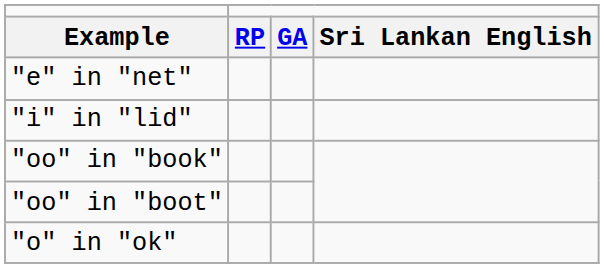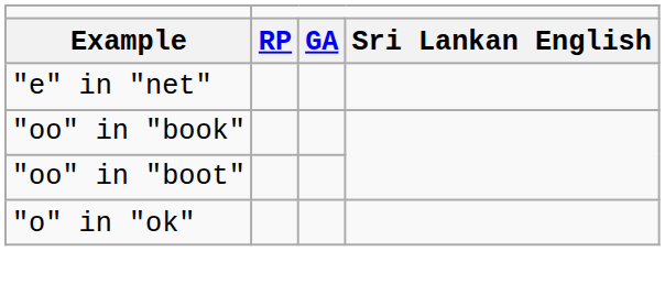 <table class="wikitable" style="text-align:left;">
 <tr>
 <td></td>
 </tr>
 <tr>
 <th>Example</th>
 <th><a href='#'>RP</a></th>
 <th><a href='#'>GA</a></th>
 <th>Sri Lankan English</th>
 </tr>
 <tr>
 <td>"e" in "net"</td>
-<td></td>
-<td></td>
-<td></td>
-</tr>
-<tr>
-<td>"i" in "lid"</td>
 <td></td>
 <td></td>
 <td></td>
 </tr>
 <tr>
 <td>"oo" in "book"</td>
 <td></td>
 <td></td>
 <td rowspan="2"></td>
 </tr>
 <tr>
 <td>"oo" in "boot"</td>
 <td></td>
 <td></td>
 </tr>
 <tr>
 <td>"o" in "ok"</td>
 <td></td>
 <td></td>
 <td></td>
 </tr>
 </table>
